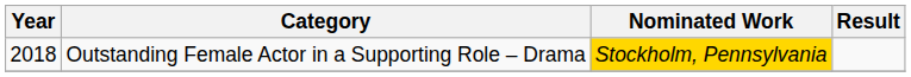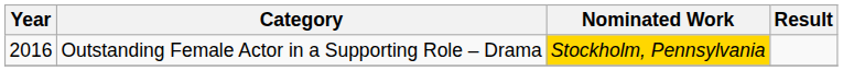 <table class="wikitable">
 <tr>
 <th>Year</th>
 <th>Category</th>
 <th>Nominated Work</th>
 <th>Result</th>
 </tr>
 <tr>
-<td>2018</td>
+<td>2016</td>
 <td>Outstanding Female Actor in a Supporting Role – Drama</td>
 <td style="background: gold;"><em>Stockholm, Pennsylvania</em></td>
 <td></td>
 </tr>
 <tr>
 </tr>
 </table>
